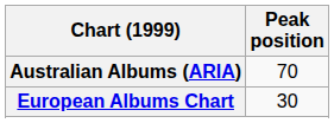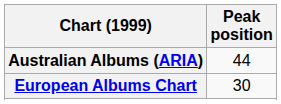 <table class="wikitable sortable plainrowheaders">
 <tr>
 <th>Chart (1999)</th>
 <th>Peak<br>position</th>
 </tr>
 <tr>
 <th scope="row">Australian Albums (<a href='#'>ARIA</a>)</th>
-<td style="text-align:center;">70</td>
+<td style="text-align:center;">44</td>
 </tr>
 <tr>
 </tr>
 <tr>
 </tr>
 <tr>
 </tr>
 <tr>
 </tr>
 <tr>
 <th scope="row"><a href='#'>European Albums Chart</a></th>
 <td style="text-align:center;">30</td>
 </tr>
 <tr>
 </tr>
 <tr>
 </tr>
 <tr>
 </tr>
 <tr>
 </tr>
 <tr>
 </tr>
 <tr>
 </tr>
 </table>
